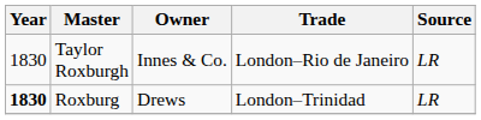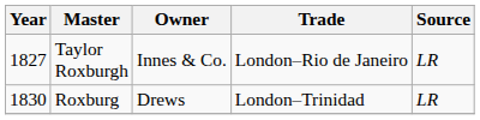 <table class="wikitable">
 <tr>
 <th>Year</th>
 <th>Master</th>
 <th>Owner</th>
 <th>Trade</th>
 <th>Source</th>
 </tr>
 <tr>
-<td>1830</td>
+<td>1827</td>
 <td>Taylor<br>Roxburgh</td>
 <td>Innes & Co.</td>
 <td>London–Rio de Janeiro</td>
 <td><em>LR</em></td>
 </tr>
 <tr>
-<td><strong>1830</strong></td>
+<td>1830</td>
 <td>Roxburg</td>
 <td>Drews</td>
 <td>London–Trinidad</td>
 <td><em>LR</em></td>
 </tr>
 <tr>
 </tr>
 </table>
